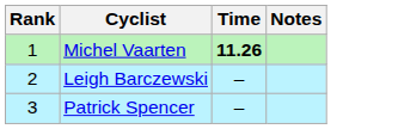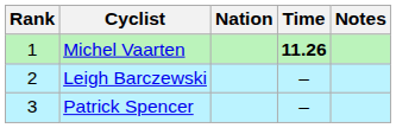 <table class="wikitable sortable" style="text-align:center">
 <tr>
 <th>Rank</th>
 <th>Cyclist</th>
+<th>Nation</th>
 <th>Time</th>
 <th>Notes</th>
 </tr>
 <tr bgcolor=bbf3bb>
 <td>1</td>
 <td align=left data-sort-value="Vaarten, Michel"><a href='#'>Michel Vaarten</a></td>
+<td align=left></td>
 <td><strong>11.26</strong></td>
 <td></td>
 </tr>
 <tr bgcolor=bbf3ff>
 <td>2</td>
 <td align=left data-sort-value="Barczewski, Leigh"><a href='#'>Leigh Barczewski</a></td>
+<td align=left></td>
 <td>–</td>
 <td></td>
 </tr>
 <tr bgcolor=bbf3ff>
 <td>3</td>
 <td align=left data-sort-value="Spencer, Patrick"><a href='#'>Patrick Spencer</a></td>
+<td align=left></td>
 <td>–</td>
 <td></td>
 </tr>
 </table>
